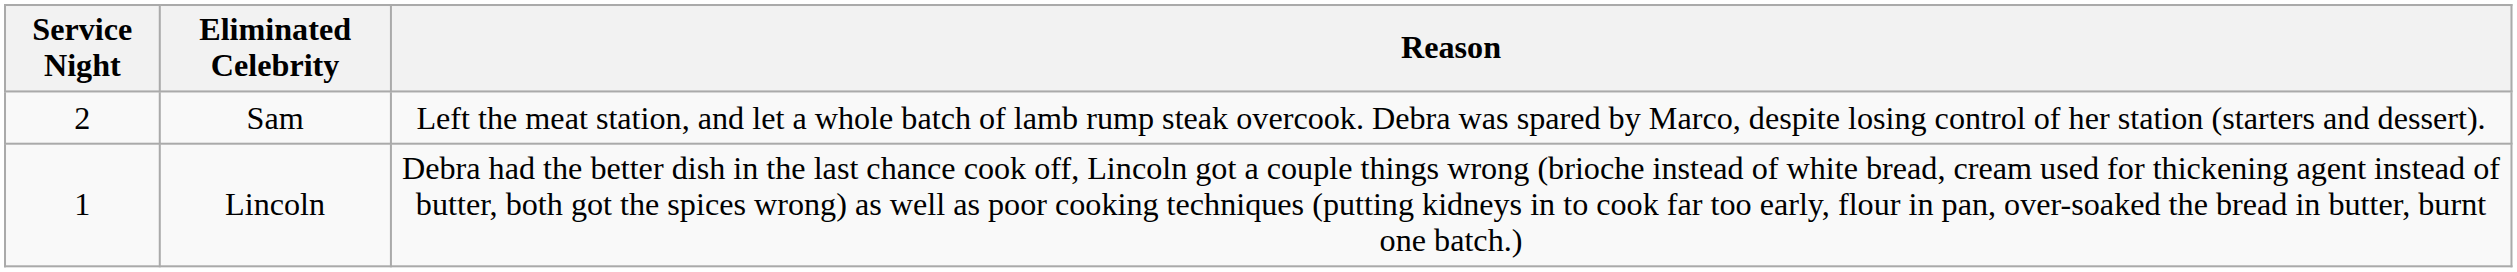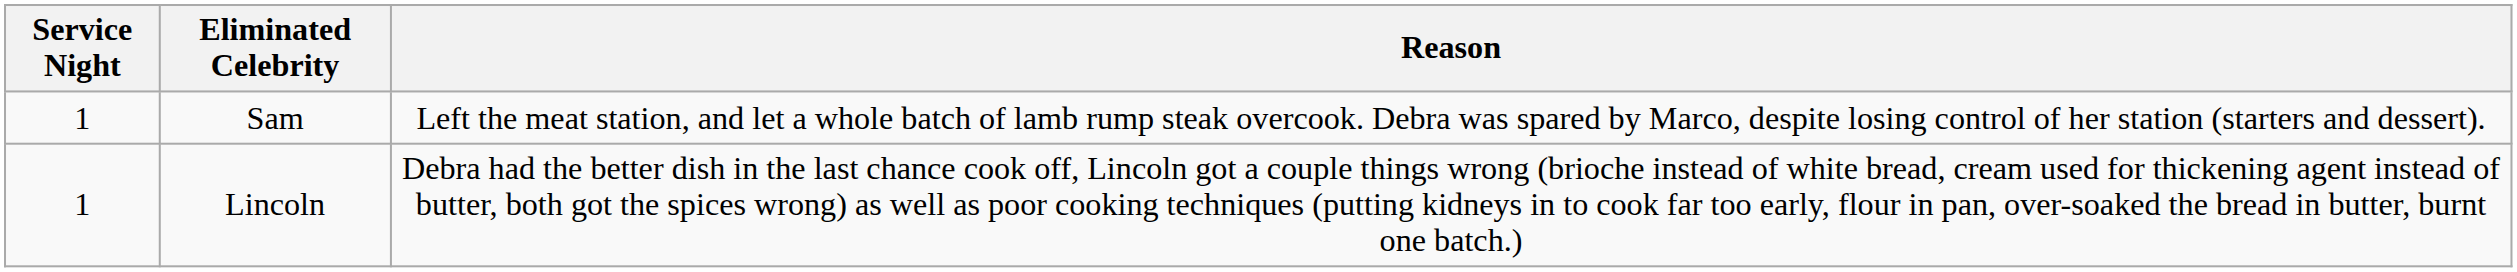 <table class="wikitable plainrowheaders" style="text-align:center;">
 <tr>
 <th>Service Night</th>
 <th>Eliminated Celebrity</th>
 <th>Reason</th>
 </tr>
 <tr>
-<td>2</td>
+<td>1</td>
 <td>Sam</td>
 <td>Left the meat station, and let a whole batch of lamb rump steak overcook. Debra was spared by Marco, despite losing control of her station (starters and dessert).</td>
 </tr>
 <tr>
 <td>1</td>
 <td>Lincoln</td>
 <td>Debra had the better dish in the last chance cook off, Lincoln got a couple things wrong (brioche instead of white bread, cream used for thickening agent instead of butter, both got the spices wrong) as well as poor cooking techniques (putting kidneys in to cook far too early, flour in pan, over-soaked the bread in butter, burnt one batch.)</td>
 </tr>
 </table>
